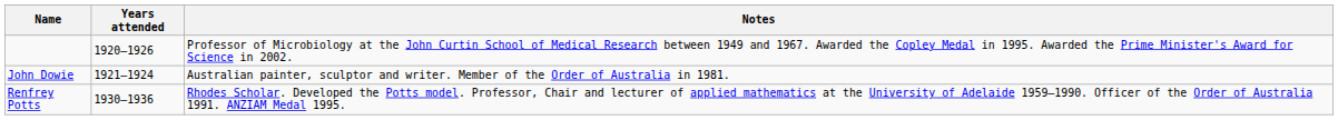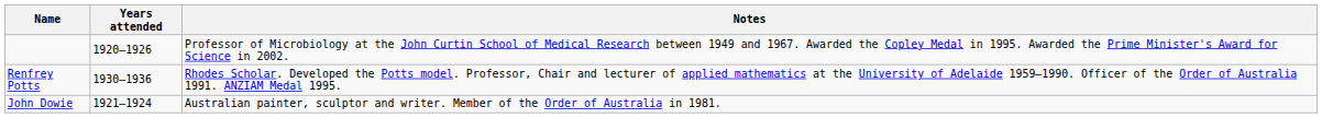 <table class="wikitable sortable">
 <tr>
 <th>Name</th>
 <th>Years attended</th>
 <th>Notes</th>
 </tr>
 <tr>
 <td></td>
 <td>1920–1926</td>
 <td>Professor of Microbiology at the <a href='#'>John Curtin School of Medical Research</a> between 1949 and 1967. Awarded the <a href='#'>Copley Medal</a> in 1995. Awarded the <a href='#'>Prime Minister's Award for Science</a> in 2002.</td>
 </tr>
 <tr>
+<td><a href='#'>Renfrey Potts</a></td>
+<td>1930–1936</td>
+<td><a href='#'>Rhodes Scholar</a>. Developed the <a href='#'>Potts model</a>. Professor, Chair and lecturer of <a href='#'>applied mathematics</a> at the <a href='#'>University of Adelaide</a> 1959–1990. Officer of the <a href='#'>Order of Australia</a> 1991. <a href='#'>ANZIAM Medal</a> 1995.</td>
+</tr>
+<tr>
 <td><a href='#'>John Dowie</a></td>
 <td>1921–1924</td>
 <td>Australian painter, sculptor and writer. Member of the <a href='#'>Order of Australia</a> in 1981.</td>
 </tr>
-<tr>
-<td><a href='#'>Renfrey Potts</a></td>
-<td>1930–1936</td>
-<td><a href='#'>Rhodes Scholar</a>. Developed the <a href='#'>Potts model</a>. Professor, Chair and lecturer of <a href='#'>applied mathematics</a> at the <a href='#'>University of Adelaide</a> 1959–1990. Officer of the <a href='#'>Order of Australia</a> 1991. <a href='#'>ANZIAM Medal</a> 1995.</td>
-</tr>
 </table>
